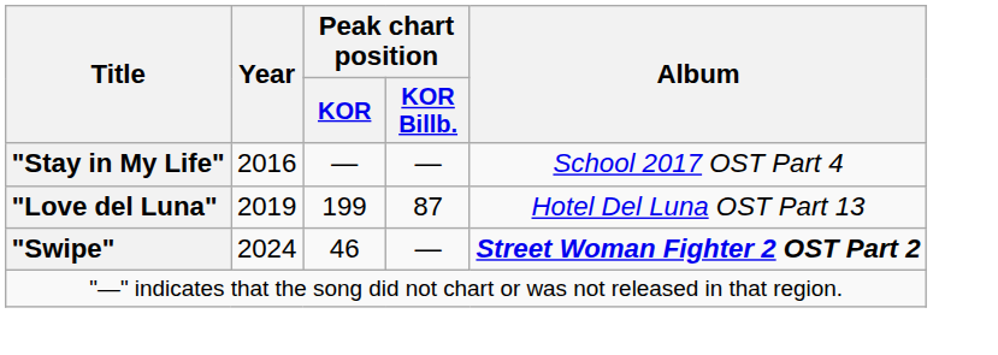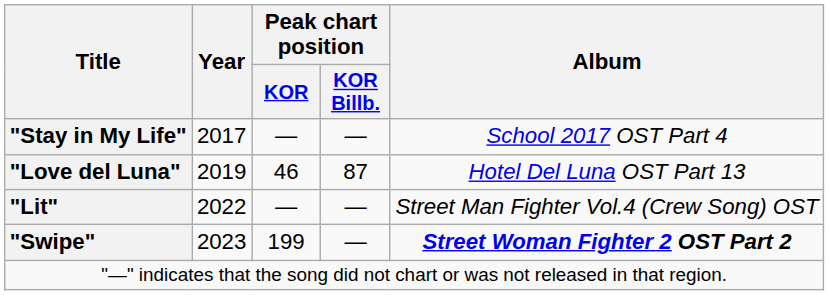 <table class="wikitable plainrowheaders" style="text-align:center">
 <tr>
 <th scope="col" rowspan="2">Title</th>
 <th scope="col" rowspan="2">Year</th>
 <th scope="col" colspan="2">Peak chart position</th>
 <th scope="col" rowspan="2">Album</th>
 </tr>
 <tr>
 <th scope="col" style="width:3em;font-size:90%"><a href='#'>KOR</a><br></th>
 <th scope="col" style="width:3em;font-size:90%"><a href='#'>KOR<br>Billb.</a><br></th>
 </tr>
 <tr>
 <th scope="row" style="text-align: left">"Stay in My Life"<br></th>
-<td>2016</td>
+<td>2017</td>
 <td>—</td>
 <td>—</td>
 <td><em><a href='#'>School 2017</a> OST Part 4</em></td>
 </tr>
 <tr>
 <th scope="row" style="text-align: left">"Love del Luna"<br></th>
 <td>2019</td>
-<td>199</td>
+<td>46</td>
 <td>87</td>
 <td><em><a href='#'>Hotel Del Luna</a> OST Part 13</em></td>
 </tr>
 <tr>
+<th scope="row" style="text-align: left">"Lit" <br></th>
+<td>2022</td>
+<td>—</td>
+<td>—</td>
+<td><em>Street Man Fighter Vol.4 (Crew Song) OST</em></td>
+</tr>
+<tr>
 <th scope="row" style="text-align: left">"Swipe" <br></th>
-<td>2024</td>
-<td>46</td>
+<td>2023</td>
+<td>199</td>
 <td>—</td>
 <td><strong><em><a href='#'>Street Woman Fighter 2</a> OST Part 2</em></strong></td>
 </tr>
 <tr>
 <td colspan="5" style="font-size:85%">"—" indicates that the song did not chart or was not released in that region.</td>
 </tr>
 </table>
